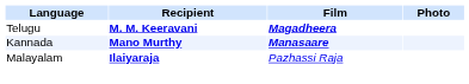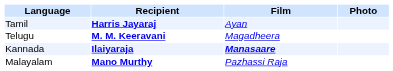 <table cellspacing="1" cellpadding="1" border="0" style="width:50%;">
 <tr style="background:#d1e4fd;">
 <th>Language</th>
 <th>Recipient</th>
 <th>Film</th>
 <th>Photo</th>
 </tr>
+<tr style="background:#edf3fe;">
+<td>Tamil</td>
+<td><strong><a href='#'>Harris Jayaraj</a></strong></td>
+<td><em><a href='#'>Ayan</a></em></td>
+<td></td>
+</tr>
 <tr>
 <td>Telugu</td>
 <td><strong><a href='#'>M. M. Keeravani</a></strong></td>
-<td><strong><em><a href='#'>Magadheera</a></em></strong></td>
+<td><em><a href='#'>Magadheera</a></em></td>
 <td></td>
 </tr>
 <tr style="background:#edf3fe;">
 <td>Kannada</td>
-<td><strong><a href='#'>Mano Murthy</a></strong></td>
+<td><strong><a href='#'>Ilaiyaraja</a></strong></td>
 <td><strong><em><a href='#'>Manasaare</a></em></strong></td>
 <td></td>
 </tr>
 <tr>
 <td>Malayalam</td>
-<td><strong><a href='#'>Ilaiyaraja</a></strong></td>
+<td><strong><a href='#'>Mano Murthy</a></strong></td>
 <td><em><a href='#'>Pazhassi Raja</a></em></td>
 <td></td>
 </tr>
 </table>
